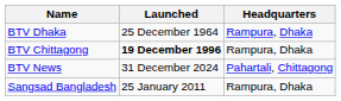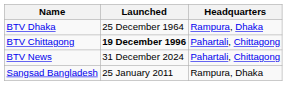 <table class="sortable plainrowheaders wikitable">
 <tr>
 <th>Name</th>
 <th>Launched</th>
 <th>Headquarters</th>
 </tr>
 <tr>
 <td><a href='#'>BTV Dhaka</a></td>
 <td>25 December 1964</td>
 <td><a href='#'>Rampura</a>, <a href='#'>Dhaka</a></td>
 </tr>
 <tr>
 <td><a href='#'>BTV Chittagong</a></td>
 <td><strong>19 December 1996</strong></td>
-<td>Rampura, Dhaka</td>
+<td><a href='#'>Pahartali</a>, <a href='#'>Chittagong</a></td>
 </tr>
 <tr>
 <td><a href='#'>BTV News</a></td>
 <td>31 December 2024</td>
 <td><a href='#'>Pahartali</a>, <a href='#'>Chittagong</a></td>
 </tr>
 <tr>
 <td><a href='#'>Sangsad Bangladesh</a></td>
 <td>25 January 2011</td>
 <td>Rampura, Dhaka</td>
 </tr>
 </table>
